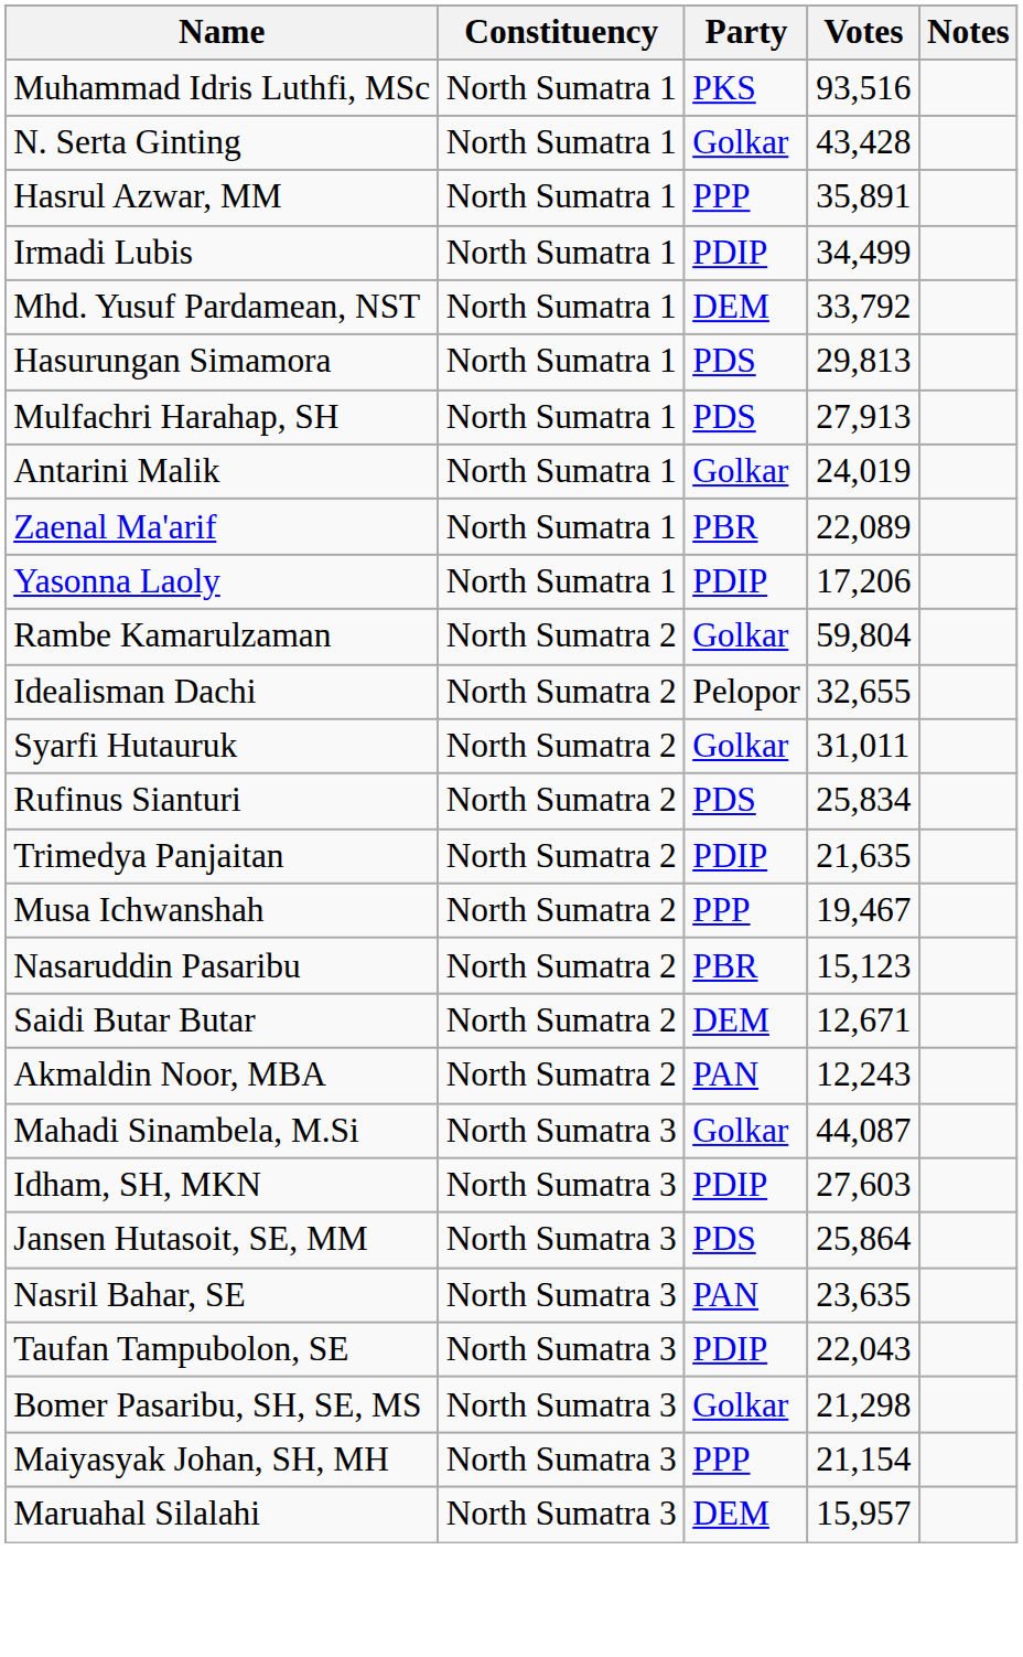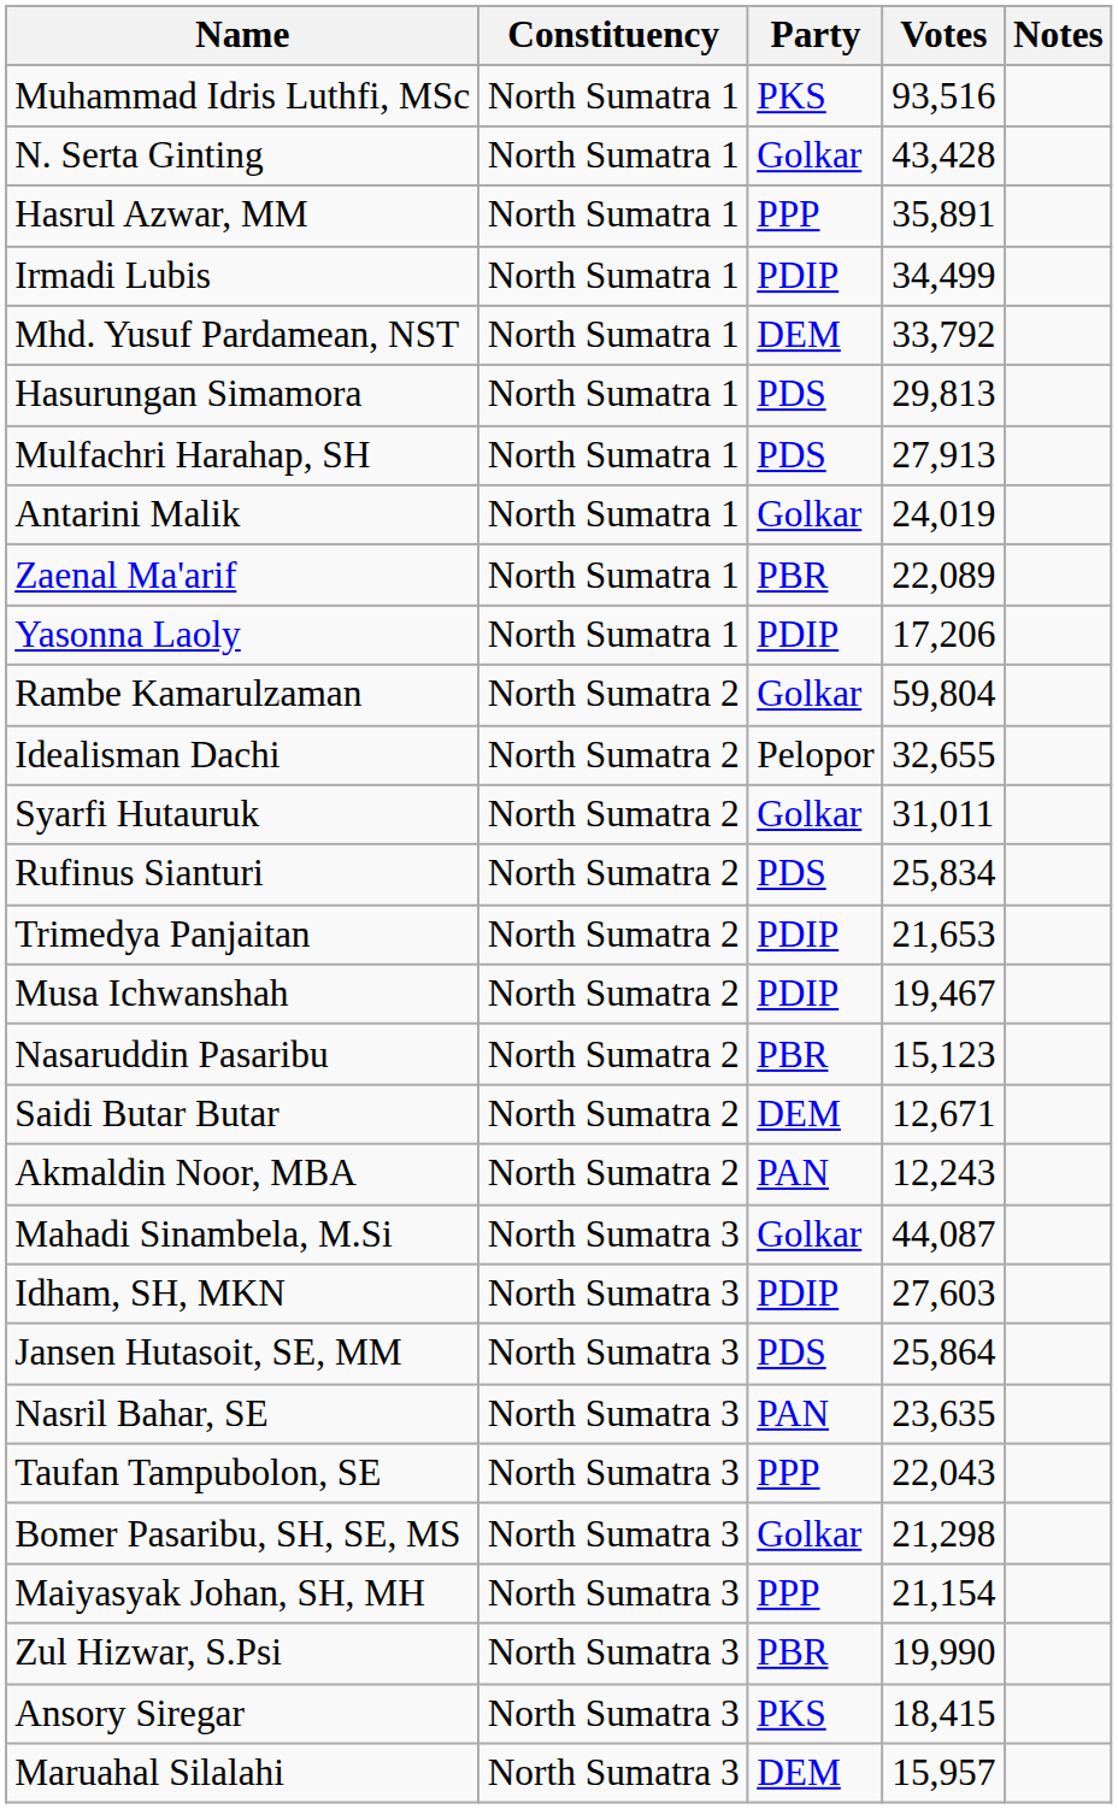 <table class="wikitable sortable">
 <tr>
 <th>Name</th>
 <th>Constituency</th>
 <th>Party</th>
 <th>Votes</th>
 <th>Notes</th>
 </tr>
 <tr>
 <td>Muhammad Idris Luthfi, MSc</td>
 <td>North Sumatra 1</td>
 <td><a href='#'>PKS</a></td>
 <td>93,516</td>
 <td></td>
 </tr>
 <tr>
 <td>N. Serta Ginting</td>
 <td>North Sumatra 1</td>
 <td><a href='#'>Golkar</a></td>
 <td>43,428</td>
 <td></td>
 </tr>
 <tr>
 <td>Hasrul Azwar, MM</td>
 <td>North Sumatra 1</td>
 <td><a href='#'>PPP</a></td>
 <td>35,891</td>
 <td></td>
 </tr>
 <tr>
 <td>Irmadi Lubis</td>
 <td>North Sumatra 1</td>
 <td><a href='#'>PDIP</a></td>
 <td>34,499</td>
 <td></td>
 </tr>
 <tr>
 <td>Mhd. Yusuf Pardamean, NST</td>
 <td>North Sumatra 1</td>
 <td><a href='#'>DEM</a></td>
 <td>33,792</td>
 <td></td>
 </tr>
 <tr>
 <td>Hasurungan Simamora</td>
 <td>North Sumatra 1</td>
 <td><a href='#'>PDS</a></td>
 <td>29,813</td>
 <td></td>
 </tr>
 <tr>
 <td>Mulfachri Harahap, SH</td>
 <td>North Sumatra 1</td>
 <td><a href='#'>PDS</a></td>
 <td>27,913</td>
 <td></td>
 </tr>
 <tr>
 <td>Antarini Malik</td>
 <td>North Sumatra 1</td>
 <td><a href='#'>Golkar</a></td>
 <td>24,019</td>
 <td></td>
 </tr>
 <tr>
 <td><a href='#'>Zaenal Ma'arif</a></td>
 <td>North Sumatra 1</td>
 <td><a href='#'>PBR</a></td>
 <td>22,089</td>
 <td></td>
 </tr>
 <tr>
 <td><a href='#'>Yasonna Laoly</a></td>
 <td>North Sumatra 1</td>
 <td><a href='#'>PDIP</a></td>
 <td>17,206</td>
 <td></td>
 </tr>
 <tr>
 <td>Rambe Kamarulzaman</td>
 <td>North Sumatra 2</td>
 <td><a href='#'>Golkar</a></td>
 <td>59,804</td>
 <td></td>
 </tr>
 <tr>
 <td>Idealisman Dachi</td>
 <td>North Sumatra 2</td>
 <td>Pelopor</td>
 <td>32,655</td>
 <td></td>
 </tr>
 <tr>
 <td>Syarfi Hutauruk</td>
 <td>North Sumatra 2</td>
 <td><a href='#'>Golkar</a></td>
 <td>31,011</td>
 <td></td>
 </tr>
 <tr>
 <td>Rufinus Sianturi</td>
 <td>North Sumatra 2</td>
 <td><a href='#'>PDS</a></td>
 <td>25,834</td>
 <td></td>
 </tr>
 <tr>
 <td>Trimedya Panjaitan</td>
 <td>North Sumatra 2</td>
 <td><a href='#'>PDIP</a></td>
-<td>21,635</td>
+<td>21,653</td>
 <td></td>
 </tr>
 <tr>
 <td>Musa Ichwanshah</td>
 <td>North Sumatra 2</td>
-<td><a href='#'>PPP</a></td>
+<td><a href='#'>PDIP</a></td>
 <td>19,467</td>
 <td></td>
 </tr>
 <tr>
 <td>Nasaruddin Pasaribu</td>
 <td>North Sumatra 2</td>
 <td><a href='#'>PBR</a></td>
 <td>15,123</td>
 <td></td>
 </tr>
 <tr>
 <td>Saidi Butar Butar</td>
 <td>North Sumatra 2</td>
 <td><a href='#'>DEM</a></td>
 <td>12,671</td>
 <td></td>
 </tr>
 <tr>
 <td>Akmaldin Noor, MBA</td>
 <td>North Sumatra 2</td>
 <td><a href='#'>PAN</a></td>
 <td>12,243</td>
 <td></td>
 </tr>
 <tr>
 <td>Mahadi Sinambela, M.Si</td>
 <td>North Sumatra 3</td>
 <td><a href='#'>Golkar</a></td>
 <td>44,087</td>
 <td></td>
 </tr>
 <tr>
 <td>Idham, SH, MKN</td>
 <td>North Sumatra 3</td>
 <td><a href='#'>PDIP</a></td>
 <td>27,603</td>
 <td></td>
 </tr>
 <tr>
 <td>Jansen Hutasoit, SE, MM</td>
 <td>North Sumatra 3</td>
 <td><a href='#'>PDS</a></td>
 <td>25,864</td>
 <td></td>
 </tr>
 <tr>
 <td>Nasril Bahar, SE</td>
 <td>North Sumatra 3</td>
 <td><a href='#'>PAN</a></td>
 <td>23,635</td>
 <td></td>
 </tr>
 <tr>
 <td>Taufan Tampubolon, SE</td>
 <td>North Sumatra 3</td>
-<td><a href='#'>PDIP</a></td>
+<td><a href='#'>PPP</a></td>
 <td>22,043</td>
 <td></td>
 </tr>
 <tr>
 <td>Bomer Pasaribu, SH, SE, MS</td>
 <td>North Sumatra 3</td>
 <td><a href='#'>Golkar</a></td>
 <td>21,298</td>
 <td></td>
 </tr>
 <tr>
 <td>Maiyasyak Johan, SH, MH</td>
 <td>North Sumatra 3</td>
 <td><a href='#'>PPP</a></td>
 <td>21,154</td>
 <td></td>
 </tr>
 <tr>
+<td>Zul Hizwar, S.Psi</td>
+<td>North Sumatra 3</td>
+<td><a href='#'>PBR</a></td>
+<td>19,990</td>
+<td></td>
+</tr>
+<tr>
+<td>Ansory Siregar</td>
+<td>North Sumatra 3</td>
+<td><a href='#'>PKS</a></td>
+<td>18,415</td>
+<td></td>
+</tr>
+<tr>
 <td>Maruahal Silalahi</td>
 <td>North Sumatra 3</td>
 <td><a href='#'>DEM</a></td>
 <td>15,957</td>
 <td></td>
 </tr>
 </table>
